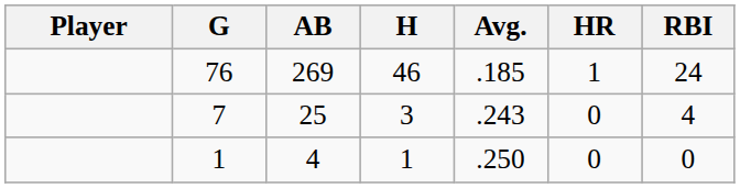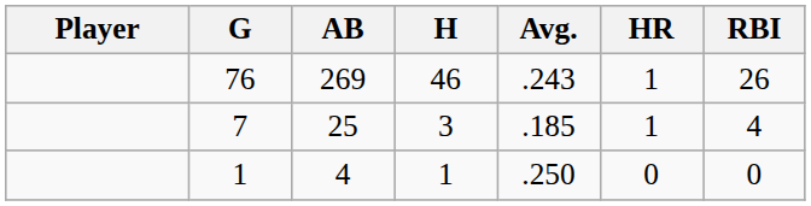 <table class="wikitable sortable">
 <tr>
 <th bgcolor="#DDDDFF" width="16%">Player</th>
 <th bgcolor="#DDDDFF" width="9%">G</th>
 <th bgcolor="#DDDDFF" width="9%">AB</th>
 <th bgcolor="#DDDDFF" width="9%">H</th>
 <th bgcolor="#DDDDFF" width="9%">Avg.</th>
 <th bgcolor="#DDDDFF" width="9%">HR</th>
 <th bgcolor="#DDDDFF" width="9%">RBI</th>
 </tr>
 <tr align="center">
 <td></td>
 <td>76</td>
 <td>269</td>
 <td>46</td>
-<td>.185</td>
+<td>.243</td>
 <td>1</td>
-<td>24</td>
+<td>26</td>
 </tr>
 <tr align="center">
 <td></td>
 <td>7</td>
 <td>25</td>
 <td>3</td>
-<td>.243</td>
-<td>0</td>
+<td>.185</td>
+<td>1</td>
 <td>4</td>
 </tr>
 <tr align="center">
 <td></td>
 <td>1</td>
 <td>4</td>
 <td>1</td>
 <td>.250</td>
 <td>0</td>
 <td>0</td>
 </tr>
 </table>
